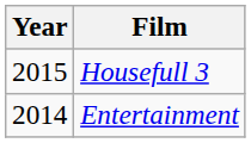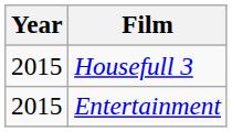 <table class="wikitable">
 <tr>
 <th>Year</th>
 <th>Film</th>
 </tr>
 <tr>
 <td>2015</td>
 <td><em><a href='#'>Housefull 3</a></em></td>
 </tr>
 <tr>
-<td>2014</td>
+<td>2015</td>
 <td><em><a href='#'>Entertainment</a></em></td>
 </tr>
 </table>
